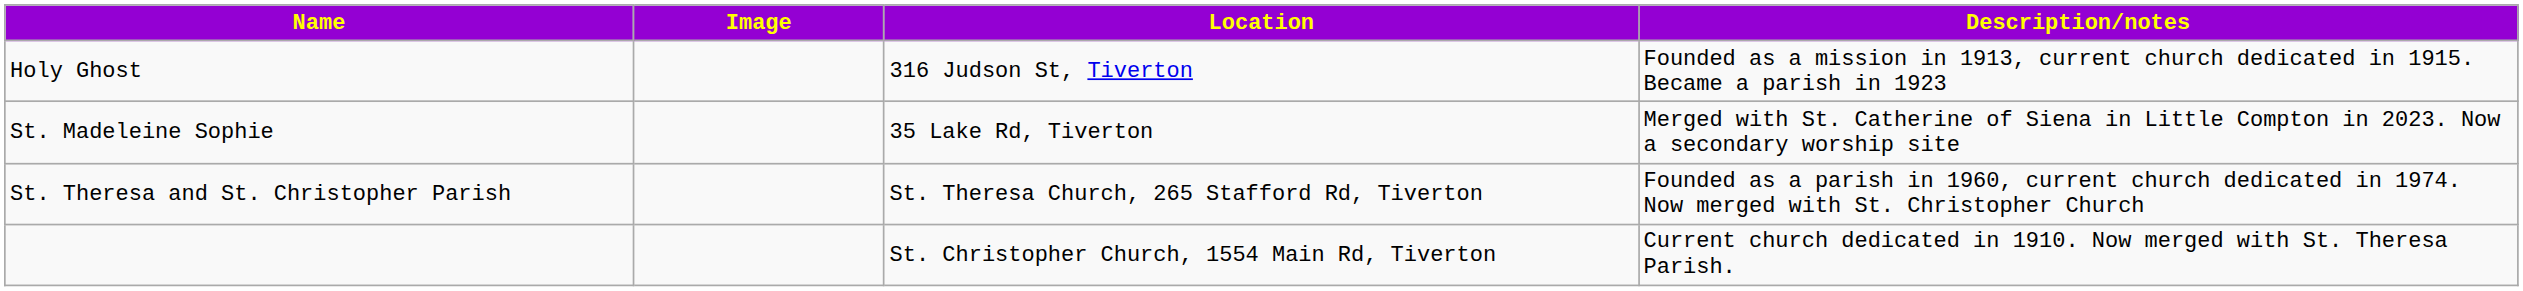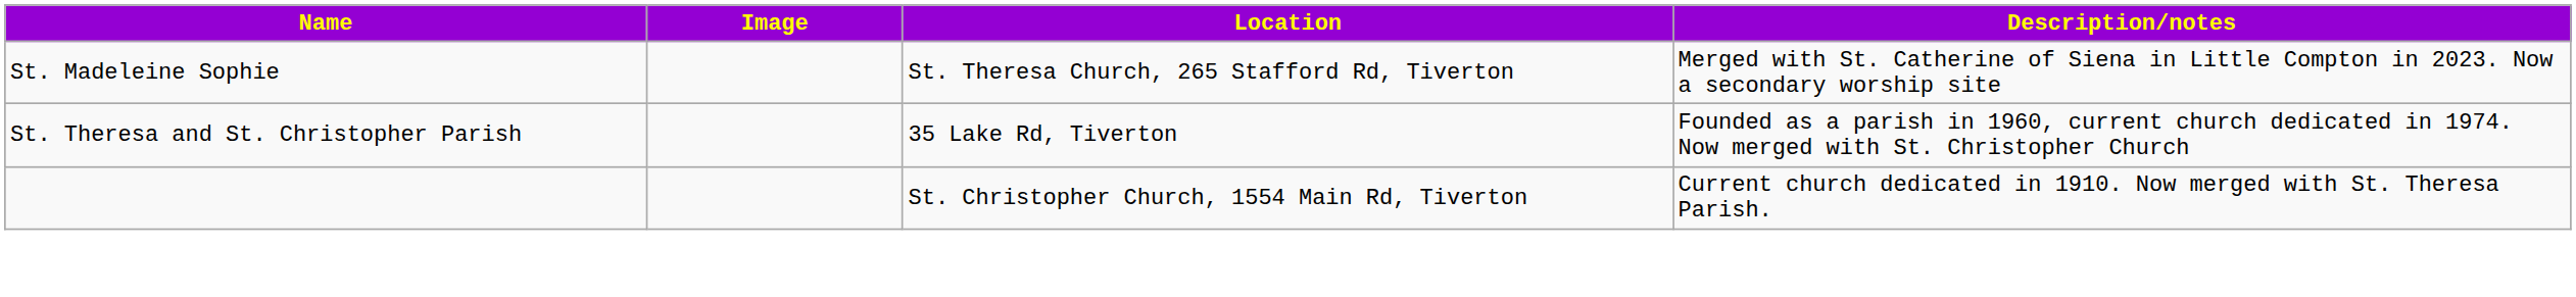 <table class="wikitable sortable" style="width:75%">
 <tr>
 <th style="background:darkviolet; color:yellow;" width="25%"><strong>Name</strong></th>
 <th style="background:darkviolet; color:yellow;" width="10%"><strong>Image</strong></th>
 <th style="background:darkviolet; color:yellow;" width="30%"><strong>Location</strong></th>
 <th style="background:darkviolet; color:yellow;" width="35%"><strong>Description/notes</strong></th>
 </tr>
 <tr>
-<td>Holy Ghost</td>
-<td></td>
-<td>316 Judson St, <a href='#'>Tiverton</a></td>
-<td>Founded as a mission in 1913, current church dedicated in 1915. Became a parish in 1923</td>
-</tr>
-<tr>
 <td>St. Madeleine Sophie</td>
 <td></td>
-<td>35 Lake Rd, Tiverton</td>
+<td>St. Theresa Church, 265 Stafford Rd, Tiverton</td>
 <td>Merged with St. Catherine of Siena in Little Compton in 2023. Now a secondary worship site</td>
 </tr>
 <tr>
 <td>St. Theresa and St. Christopher Parish</td>
 <td></td>
-<td>St. Theresa Church, 265 Stafford Rd, Tiverton</td>
+<td>35 Lake Rd, Tiverton</td>
 <td>Founded as a parish in 1960, current church dedicated in 1974. Now merged with St. Christopher Church</td>
 </tr>
 <tr>
 <td></td>
 <td></td>
 <td>St. Christopher Church, 1554 Main Rd, Tiverton</td>
 <td>Current church dedicated in 1910. Now merged with St. Theresa Parish.</td>
 </tr>
 </table>
